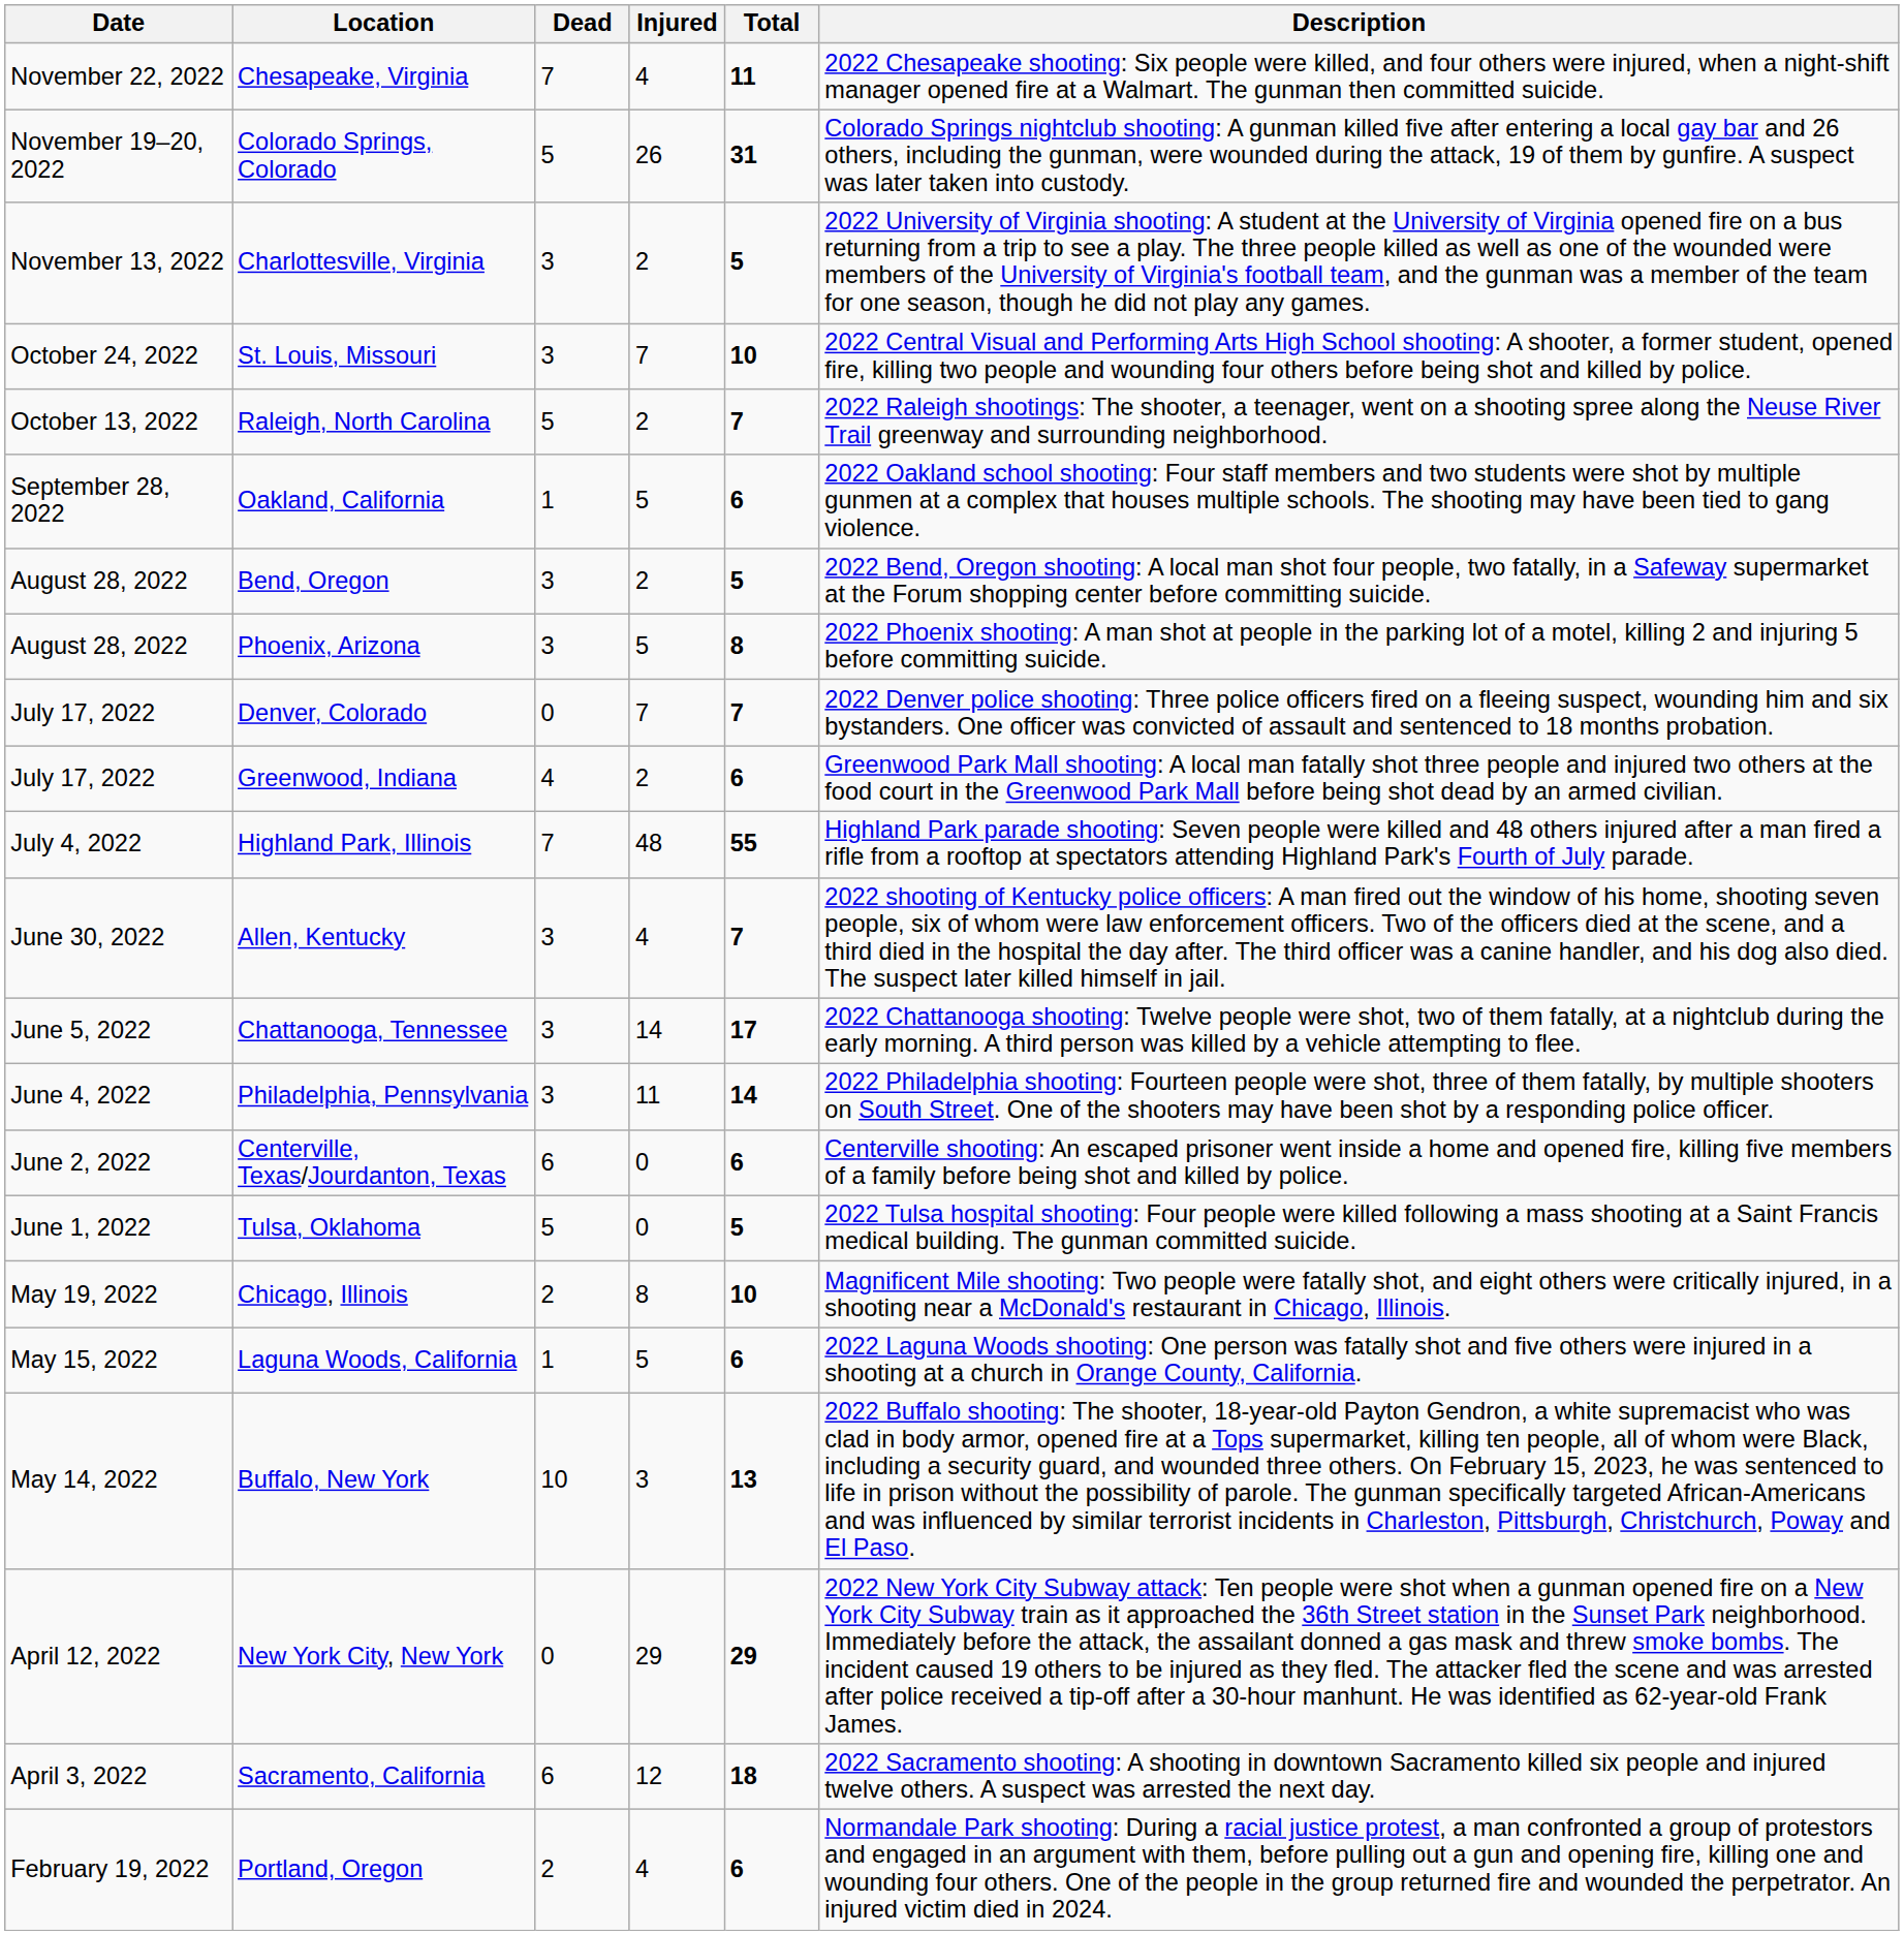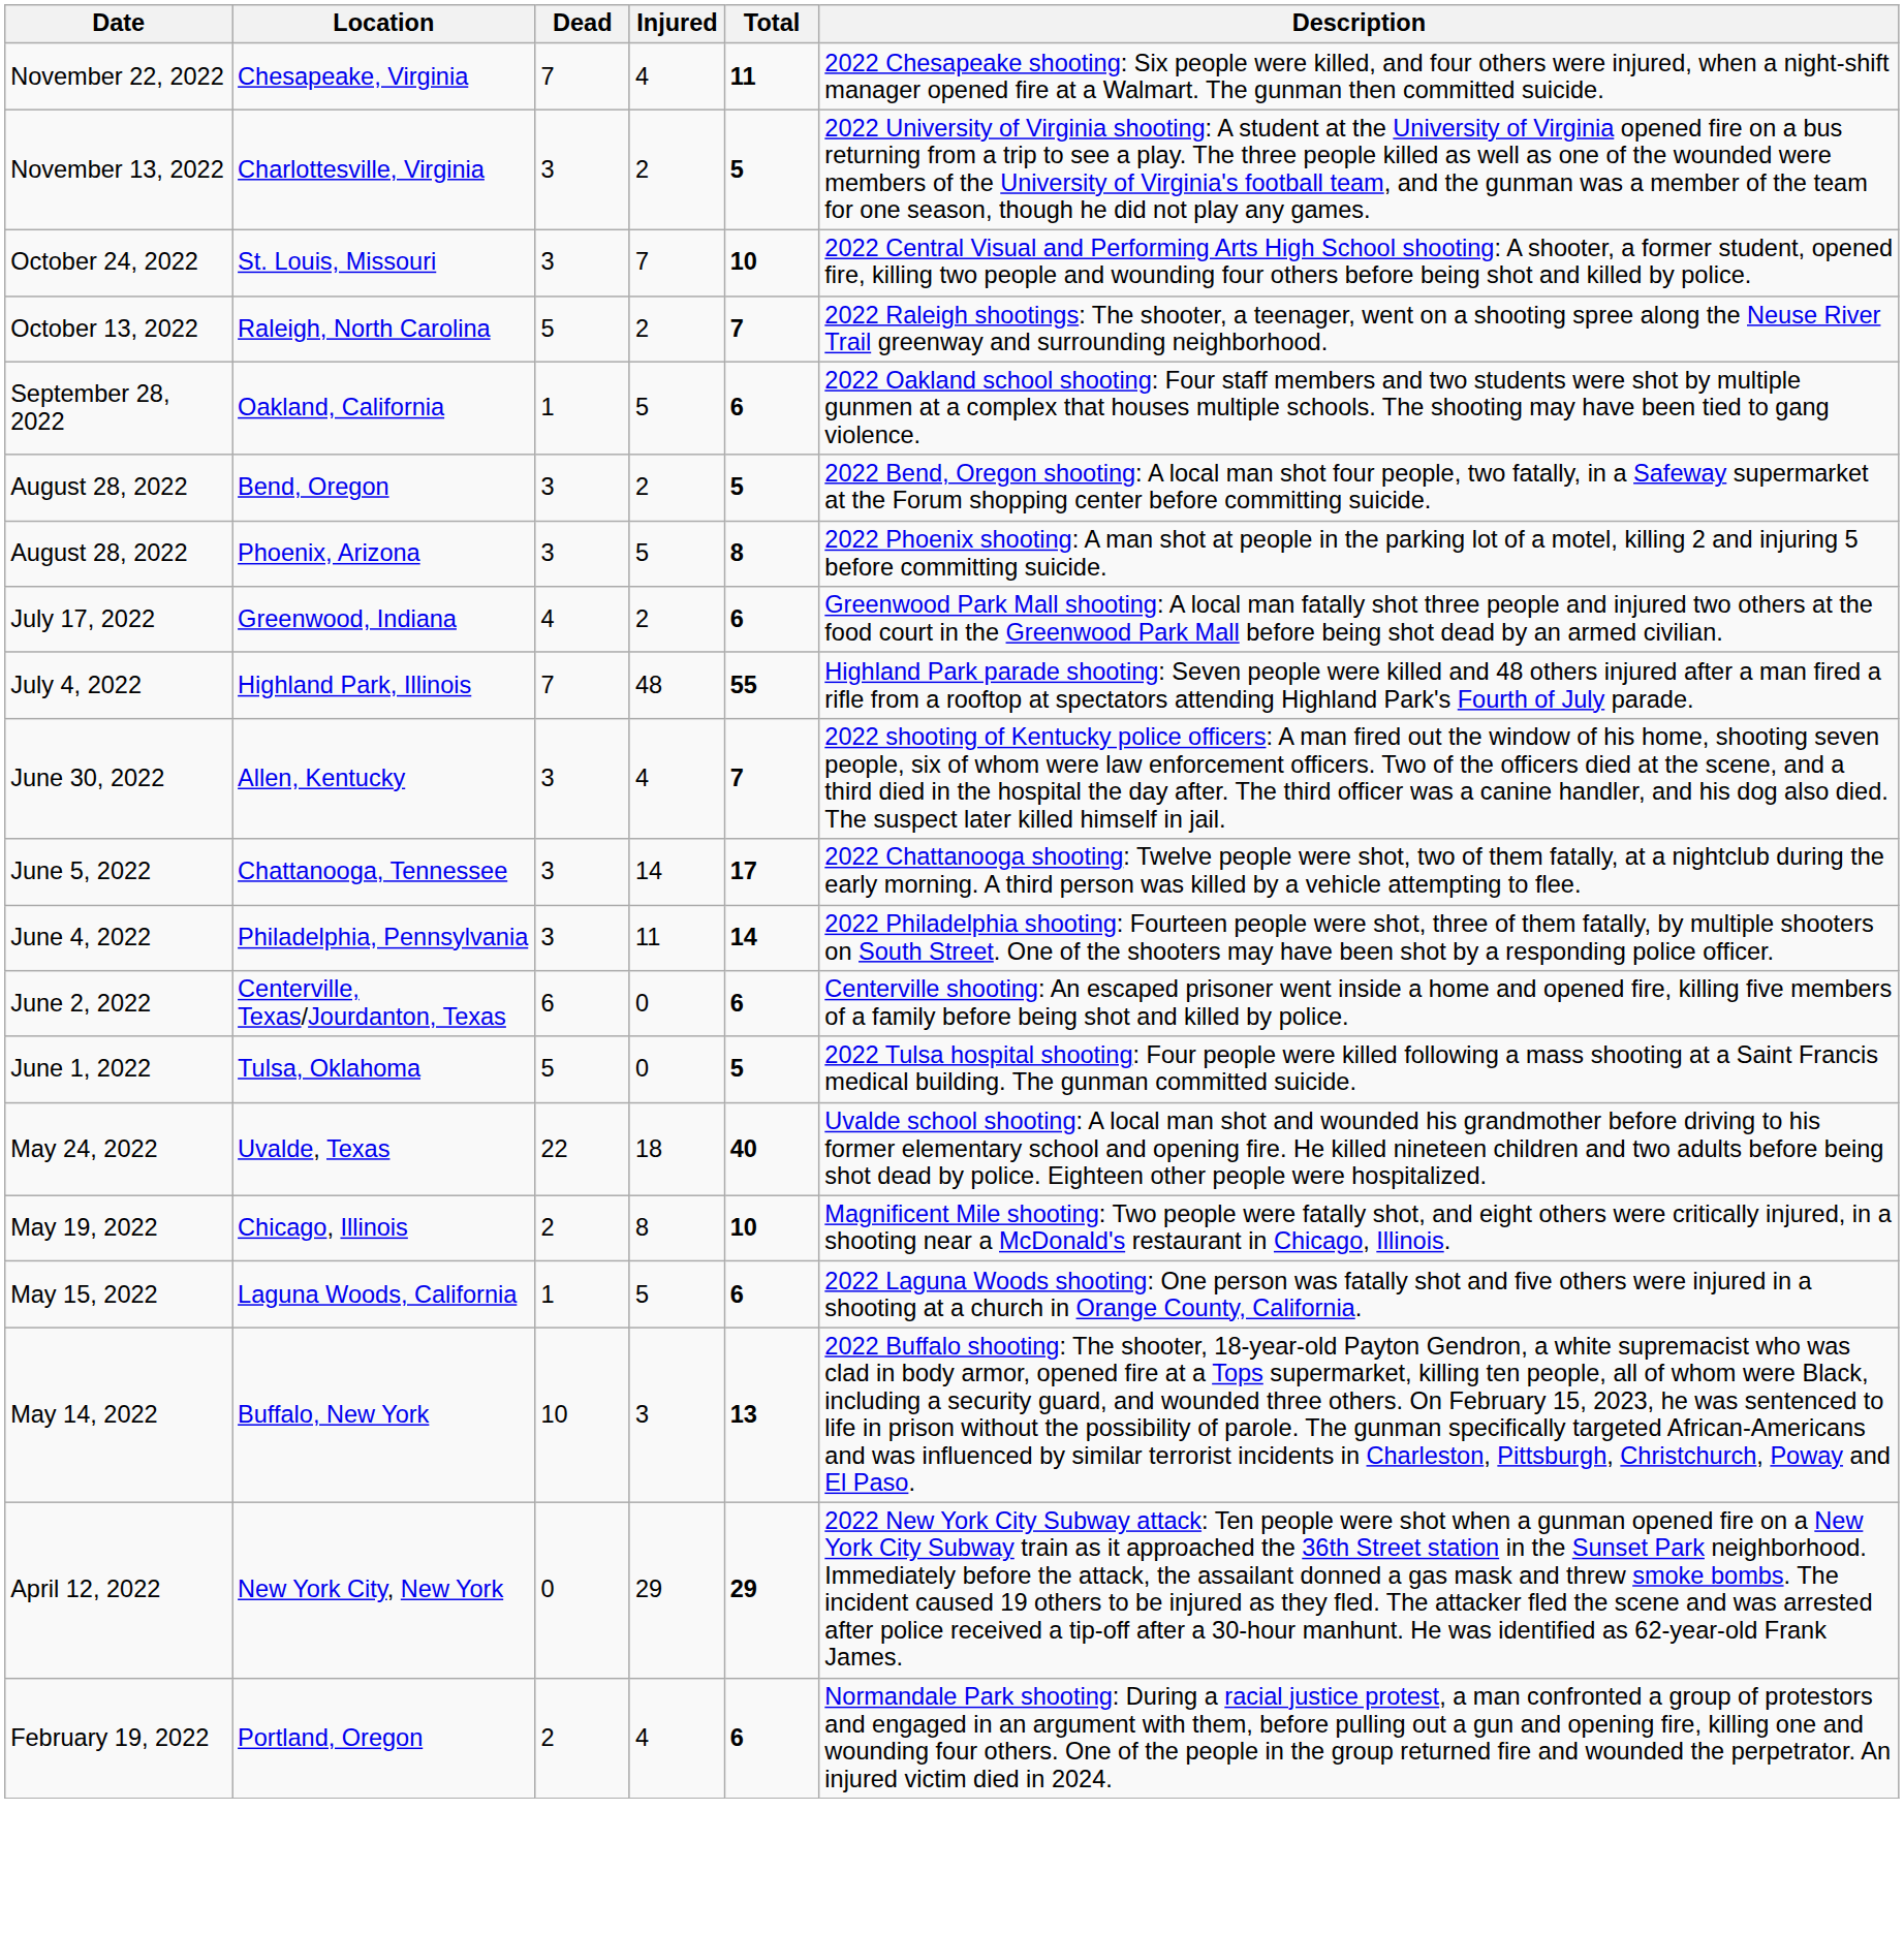 <table class="wikitable sortable mw-datatable">
 <tr>
 <th width=12%>Date</th>
 <th width=16%>Location</th>
 <th width=5%>Dead</th>
 <th width=5%>Injured</th>
 <th width=5%>Total</th>
 <th width=60%>Description</th>
 </tr>
 <tr>
 <td>November 22, 2022</td>
 <td><a href='#'>Chesapeake, Virginia</a></td>
 <td>7</td>
 <td>4</td>
 <td><strong>11</strong></td>
 <td><a href='#'>2022 Chesapeake shooting</a>: Six people were killed, and four others were injured, when a night-shift manager opened fire at a Walmart. The gunman then committed suicide.</td>
-</tr>
-<tr>
-<td>November 19–20, 2022</td>
-<td><a href='#'>Colorado Springs, Colorado</a></td>
-<td>5</td>
-<td>26</td>
-<td><strong>31</strong></td>
-<td><a href='#'>Colorado Springs nightclub shooting</a>: A gunman killed five after entering a local <a href='#'>gay bar</a> and 26 others, including the gunman, were wounded during the attack, 19 of them by gunfire. A suspect was later taken into custody.</td>
 </tr>
 <tr>
 <td>November 13, 2022</td>
 <td><a href='#'>Charlottesville, Virginia</a></td>
 <td>3</td>
 <td>2</td>
 <td><strong>5</strong></td>
 <td><a href='#'>2022 University of Virginia shooting</a>: A student at the <a href='#'>University of Virginia</a> opened fire on a bus returning from a trip to see a play. The three people killed as well as one of the wounded were members of the <a href='#'>University of Virginia's football team</a>, and the gunman was a member of the team for one season, though he did not play any games.</td>
 </tr>
 <tr>
 <td>October 24, 2022</td>
 <td><a href='#'>St. Louis, Missouri</a></td>
 <td>3</td>
 <td>7</td>
 <td><strong>10</strong></td>
 <td><a href='#'>2022 Central Visual and Performing Arts High School shooting</a>: A shooter, a former student, opened fire, killing two people and wounding four others before being shot and killed by police.</td>
 </tr>
 <tr>
 <td>October 13, 2022</td>
 <td><a href='#'>Raleigh, North Carolina</a></td>
 <td>5</td>
 <td>2</td>
 <td><strong>7</strong></td>
 <td><a href='#'>2022 Raleigh shootings</a>: The shooter, a teenager, went on a shooting spree along the <a href='#'>Neuse River Trail</a> greenway and surrounding neighborhood.</td>
 </tr>
 <tr>
 <td>September 28, 2022</td>
 <td><a href='#'>Oakland, California</a></td>
 <td>1</td>
 <td>5</td>
 <td><strong>6</strong></td>
 <td><a href='#'>2022 Oakland school shooting</a>: Four staff members and two students were shot by multiple gunmen at a complex that houses multiple schools. The shooting may have been tied to gang violence.</td>
 </tr>
 <tr>
 <td>August 28, 2022</td>
 <td><a href='#'>Bend, Oregon</a></td>
 <td>3</td>
 <td>2</td>
 <td><strong>5</strong></td>
 <td><a href='#'>2022 Bend, Oregon shooting</a>: A local man shot four people, two fatally, in a <a href='#'>Safeway</a> supermarket at the Forum shopping center before committing suicide.</td>
 </tr>
 <tr>
 <td>August 28, 2022</td>
 <td><a href='#'>Phoenix, Arizona</a></td>
 <td>3</td>
 <td>5</td>
 <td><strong>8</strong></td>
 <td><a href='#'>2022 Phoenix shooting</a>: A man shot at people in the parking lot of a motel, killing 2 and injuring 5 before committing suicide.</td>
-</tr>
-<tr>
-<td>July 17, 2022</td>
-<td><a href='#'>Denver, Colorado</a></td>
-<td>0</td>
-<td>7</td>
-<td><strong>7</strong></td>
-<td><a href='#'>2022 Denver police shooting</a>: Three police officers fired on a fleeing suspect, wounding him and six bystanders. One officer was convicted of assault and sentenced to 18 months probation.</td>
 </tr>
 <tr>
 <td>July 17, 2022</td>
 <td><a href='#'>Greenwood, Indiana</a></td>
 <td>4</td>
 <td>2</td>
 <td><strong>6</strong></td>
 <td><a href='#'>Greenwood Park Mall shooting</a>: A local man fatally shot three people and injured two others at the food court in the <a href='#'>Greenwood Park Mall</a> before being shot dead by an armed civilian.</td>
 </tr>
 <tr>
 <td>July 4, 2022</td>
 <td><a href='#'>Highland Park, Illinois</a></td>
 <td>7</td>
 <td>48</td>
 <td><strong>55</strong></td>
 <td><a href='#'>Highland Park parade shooting</a>: Seven people were killed and 48 others injured after a man fired a rifle from a rooftop at spectators attending Highland Park's <a href='#'>Fourth of July</a> parade.</td>
 </tr>
 <tr>
 <td>June 30, 2022</td>
 <td><a href='#'>Allen, Kentucky</a></td>
 <td>3</td>
 <td>4</td>
 <td><strong>7</strong></td>
 <td><a href='#'>2022 shooting of Kentucky police officers</a>: A man fired out the window of his home, shooting seven people, six of whom were law enforcement officers. Two of the officers died at the scene, and a third died in the hospital the day after. The third officer was a canine handler, and his dog also died. The suspect later killed himself in jail.</td>
 </tr>
 <tr>
 <td>June 5, 2022</td>
 <td><a href='#'>Chattanooga, Tennessee</a></td>
 <td>3</td>
 <td>14</td>
 <td><strong>17</strong></td>
 <td><a href='#'>2022 Chattanooga shooting</a>: Twelve people were shot, two of them fatally, at a nightclub during the early morning. A third person was killed by a vehicle attempting to flee.</td>
 </tr>
 <tr>
 <td>June 4, 2022</td>
 <td><a href='#'>Philadelphia, Pennsylvania</a></td>
 <td>3</td>
 <td>11</td>
 <td><strong>14</strong></td>
 <td><a href='#'>2022 Philadelphia shooting</a>: Fourteen people were shot, three of them fatally, by multiple shooters on <a href='#'>South Street</a>. One of the shooters may have been shot by a responding police officer.</td>
 </tr>
 <tr>
 <td>June 2, 2022</td>
 <td><a href='#'>Centerville, Texas</a>/<a href='#'>Jourdanton, Texas</a></td>
 <td>6</td>
 <td>0</td>
 <td><strong>6</strong></td>
 <td><a href='#'>Centerville shooting</a>: An escaped prisoner went inside a home and opened fire, killing five members of a family before being shot and killed by police.</td>
 </tr>
 <tr>
 <td>June 1, 2022</td>
 <td><a href='#'>Tulsa, Oklahoma</a></td>
 <td>5</td>
 <td>0</td>
 <td><strong>5</strong></td>
 <td><a href='#'>2022 Tulsa hospital shooting</a>: Four people were killed following a mass shooting at a Saint Francis medical building. The gunman committed suicide.</td>
 </tr>
 <tr>
+<td>May 24, 2022</td>
+<td><a href='#'>Uvalde</a>, <a href='#'>Texas</a></td>
+<td>22</td>
+<td>18</td>
+<td><strong>40</strong></td>
+<td><a href='#'>Uvalde school shooting</a>: A local man shot and wounded his grandmother before driving to his former elementary school and opening fire. He killed nineteen children and two adults before being shot dead by police. Eighteen other people were hospitalized.</td>
+</tr>
+<tr>
 <td>May 19, 2022</td>
 <td><a href='#'>Chicago</a>, <a href='#'>Illinois</a></td>
 <td>2</td>
 <td>8</td>
 <td><strong>10</strong></td>
 <td><a href='#'>Magnificent Mile shooting</a>: Two people were fatally shot, and eight others were critically injured, in a shooting near a <a href='#'>McDonald's</a> restaurant in <a href='#'>Chicago</a>, <a href='#'>Illinois</a>.</td>
 </tr>
 <tr>
 <td>May 15, 2022</td>
 <td><a href='#'>Laguna Woods, California</a></td>
 <td>1</td>
 <td>5</td>
 <td><strong>6</strong></td>
 <td><a href='#'>2022 Laguna Woods shooting</a>: One person was fatally shot and five others were injured in a shooting at a church in <a href='#'>Orange County, California</a>.</td>
 </tr>
 <tr>
 <td>May 14, 2022</td>
 <td><a href='#'>Buffalo, New York</a></td>
 <td>10</td>
 <td>3</td>
 <td><strong>13</strong></td>
 <td><a href='#'>2022 Buffalo shooting</a>: The shooter, 18-year-old Payton Gendron, a white supremacist who was clad in body armor, opened fire at a <a href='#'>Tops</a> supermarket, killing ten people, all of whom were Black, including a security guard, and wounded three others. On February 15, 2023, he was sentenced to life in prison without the possibility of parole. The gunman specifically targeted African-Americans and was influenced by similar terrorist incidents in <a href='#'>Charleston</a>, <a href='#'>Pittsburgh</a>, <a href='#'>Christchurch</a>, <a href='#'>Poway</a> and <a href='#'>El Paso</a>.</td>
 </tr>
 <tr>
 <td>April 12, 2022</td>
 <td><a href='#'>New York City</a>, <a href='#'>New York</a></td>
 <td>0</td>
 <td>29</td>
 <td><strong>29</strong></td>
 <td><a href='#'>2022 New York City Subway attack</a>: Ten people were shot when a gunman opened fire on a <a href='#'>New York City Subway</a> train as it approached the <a href='#'>36th Street station</a> in the <a href='#'>Sunset Park</a> neighborhood. Immediately before the attack, the assailant donned a gas mask and threw <a href='#'>smoke bombs</a>. The incident caused 19 others to be injured as they fled. The attacker fled the scene and was arrested after police received a tip-off after a 30-hour manhunt. He was identified as 62-year-old Frank James.</td>
 </tr>
 <tr>
-<td>April 3, 2022</td>
-<td><a href='#'>Sacramento, California</a></td>
-<td>6</td>
-<td>12</td>
-<td><strong>18</strong></td>
-<td><a href='#'>2022 Sacramento shooting</a>: A shooting in downtown Sacramento killed six people and injured twelve others. A suspect was arrested the next day.</td>
-</tr>
-<tr>
 <td>February 19, 2022</td>
 <td><a href='#'>Portland, Oregon</a></td>
 <td>2</td>
 <td>4</td>
 <td><strong>6</strong></td>
 <td><a href='#'>Normandale Park shooting</a>: During a <a href='#'>racial justice protest</a>, a man confronted a group of protestors and engaged in an argument with them, before pulling out a gun and opening fire, killing one and wounding four others. One of the people in the group returned fire and wounded the perpetrator. An injured victim died in 2024.</td>
 </tr>
 </table>
